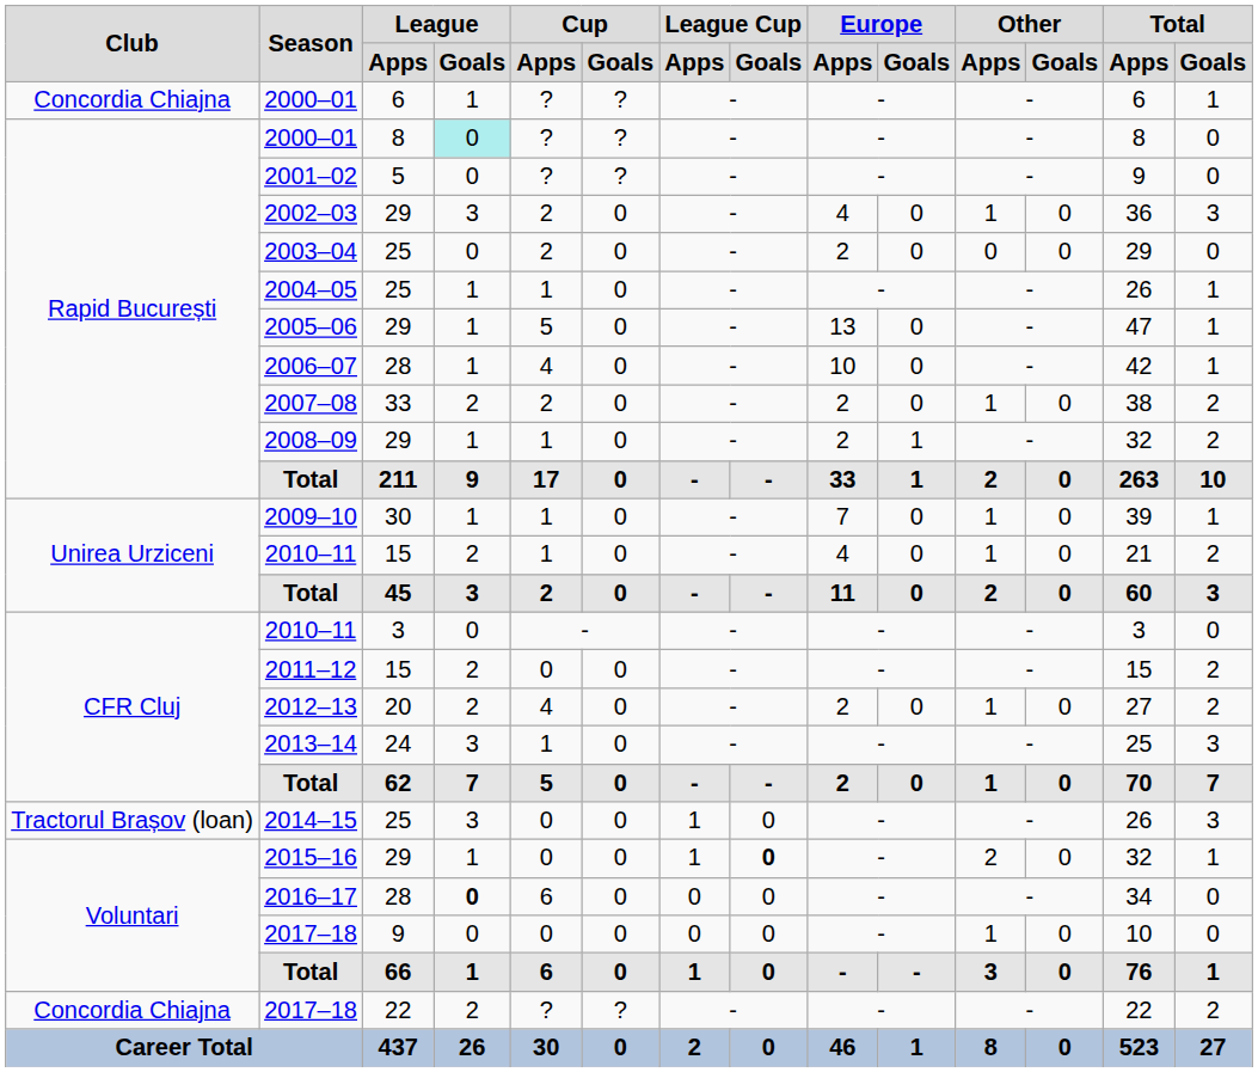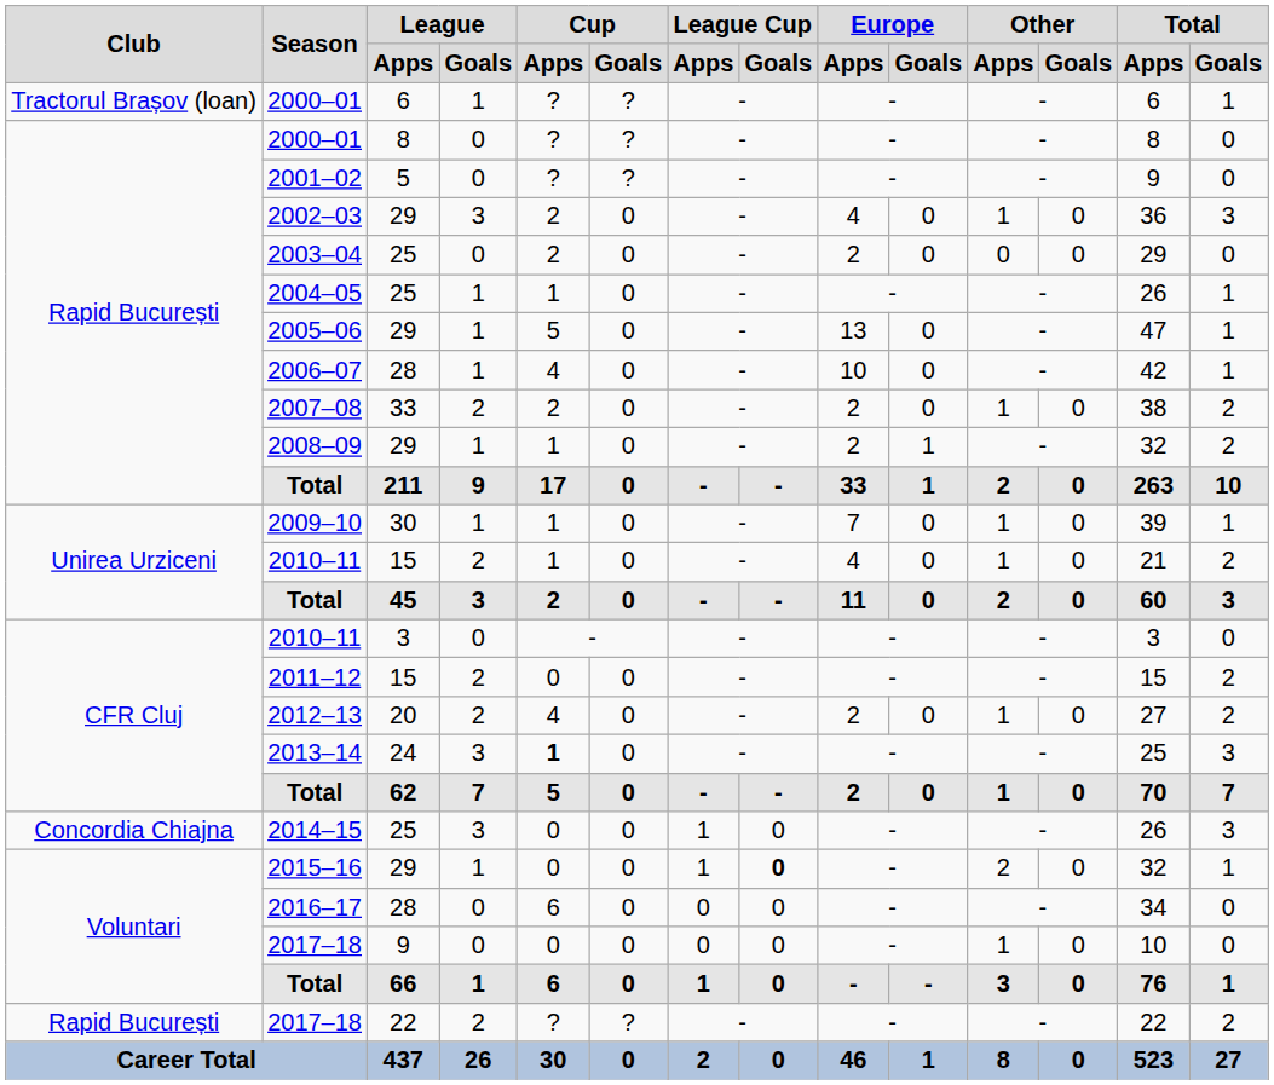 <table class="wikitable" style="text-align: center;">
 <tr>
 <th style="background: #DCDCDC; text-align: center" rowspan="2"><strong>Club</strong></th>
 <th style="background: #DCDCDC; text-align: center" rowspan="2"><strong>Season</strong></th>
 <th style="background: #DCDCDC; text-align: center" colspan="2"><strong>League</strong></th>
 <th style="background: #DCDCDC; text-align: center" colspan="2"><strong>Cup</strong></th>
 <th style="background: #DCDCDC; text-align: center" colspan="2"><strong>League Cup</strong></th>
 <th style="background: #DCDCDC; text-align: center" colspan="2"><a href='#'>Europe</a></th>
 <th style="background: #DCDCDC; text-align: center" colspan="2"><strong>Other</strong></th>
 <th style="background: #DCDCDC; text-align: center" colspan="3"><strong>Total</strong></th>
 </tr>
 <tr>
 <th style="background:#dcdcdc; text-align:center;">Apps</th>
 <th style="background:#dcdcdc; text-align:center;">Goals</th>
 <th style="background:#dcdcdc; text-align:center;">Apps</th>
 <th style="background:#dcdcdc; text-align:center;">Goals</th>
 <th style="background:#dcdcdc; text-align:center;">Apps</th>
 <th style="background:#dcdcdc; text-align:center;">Goals</th>
 <th style="background:#dcdcdc; text-align:center;">Apps</th>
 <th style="background:#dcdcdc; text-align:center;">Goals</th>
 <th style="background:#dcdcdc; text-align:center;">Apps</th>
 <th style="background:#dcdcdc; text-align:center;">Goals</th>
 <th style="background:#dcdcdc; text-align:center;">Apps</th>
 <th style="background:#dcdcdc; text-align:center;">Goals</th>
 </tr>
 <tr>
-<td><a href='#'>Concordia Chiajna</a></td>
+<td><a href='#'>Tractorul Brașov</a> (loan)</td>
 <td><a href='#'>2000–01</a></td>
 <td>6</td>
 <td>1</td>
 <td>?</td>
 <td>?</td>
 <td rowspan=1 colspan="2">-</td>
 <td rowspan=1 colspan="2">-</td>
 <td rowspan=1 colspan="2">-</td>
 <td>6</td>
 <td>1</td>
 </tr>
 <tr>
 <td rowspan="10"><a href='#'>Rapid București</a></td>
 <td><a href='#'>2000–01</a></td>
 <td>8</td>
-<td style="background: paleturquoise;">0</td>
+<td>0</td>
 <td>?</td>
 <td>?</td>
 <td rowspan=1 colspan="2">-</td>
 <td rowspan=1 colspan="2">-</td>
 <td rowspan=1 colspan="2">-</td>
 <td>8</td>
 <td>0</td>
 </tr>
 <tr>
 <td><a href='#'>2001–02</a></td>
 <td>5</td>
 <td>0</td>
 <td>?</td>
 <td>?</td>
 <td rowspan=1 colspan="2">-</td>
 <td rowspan=1 colspan="2">-</td>
 <td rowspan=1 colspan="2">-</td>
 <td>9</td>
 <td>0</td>
 </tr>
 <tr>
 <td><a href='#'>2002–03</a></td>
 <td>29</td>
 <td>3</td>
 <td>2</td>
 <td>0</td>
 <td rowspan=1 colspan="2">-</td>
 <td>4</td>
 <td>0</td>
 <td>1</td>
 <td>0</td>
 <td>36</td>
 <td>3</td>
 </tr>
 <tr>
 <td><a href='#'>2003–04</a></td>
 <td>25</td>
 <td>0</td>
 <td>2</td>
 <td>0</td>
 <td rowspan=1 colspan="2">-</td>
 <td>2</td>
 <td>0</td>
 <td>0</td>
 <td>0</td>
 <td>29</td>
 <td>0</td>
 </tr>
 <tr>
 <td><a href='#'>2004–05</a></td>
 <td>25</td>
 <td>1</td>
 <td>1</td>
 <td>0</td>
 <td rowspan=1 colspan="2">-</td>
 <td rowspan=1 colspan="2">-</td>
 <td rowspan=1 colspan="2">-</td>
 <td>26</td>
 <td>1</td>
 </tr>
 <tr>
 <td><a href='#'>2005–06</a></td>
 <td>29</td>
 <td>1</td>
 <td>5</td>
 <td>0</td>
 <td rowspan=1 colspan="2">-</td>
 <td>13</td>
 <td>0</td>
 <td rowspan=1 colspan="2">-</td>
 <td>47</td>
 <td>1</td>
 </tr>
 <tr>
 <td><a href='#'>2006–07</a></td>
 <td>28</td>
 <td>1</td>
 <td>4</td>
 <td>0</td>
 <td rowspan=1 colspan="2">-</td>
 <td>10</td>
 <td>0</td>
 <td rowspan=1 colspan="2">-</td>
 <td>42</td>
 <td>1</td>
 </tr>
 <tr>
 <td><a href='#'>2007–08</a></td>
 <td>33</td>
 <td>2</td>
 <td>2</td>
 <td>0</td>
 <td rowspan=1 colspan="2">-</td>
 <td>2</td>
 <td>0</td>
 <td>1</td>
 <td>0</td>
 <td>38</td>
 <td>2</td>
 </tr>
 <tr>
 <td><a href='#'>2008–09</a></td>
 <td>29</td>
 <td>1</td>
 <td>1</td>
 <td>0</td>
 <td rowspan=1 colspan="2">-</td>
 <td>2</td>
 <td>1</td>
 <td rowspan=1 colspan="2">-</td>
 <td>32</td>
 <td>2</td>
 </tr>
 <tr>
 <th style="background: #E5E5E5; text-align: center" colspan="1">Total</th>
 <th style="background:#e5e5e5; text-align:center;">211</th>
 <th style="background:#e5e5e5; text-align:center;">9</th>
 <th style="background:#e5e5e5; text-align:center;">17</th>
 <th style="background:#e5e5e5; text-align:center;">0</th>
 <th style="background:#e5e5e5; text-align:center;">-</th>
 <th style="background:#e5e5e5; text-align:center;">-</th>
 <th style="background:#e5e5e5; text-align:center;">33</th>
 <th style="background:#e5e5e5; text-align:center;">1</th>
 <th style="background:#e5e5e5; text-align:center;">2</th>
 <th style="background:#e5e5e5; text-align:center;">0</th>
 <th style="background:#e5e5e5; text-align:center;">263</th>
 <th style="background:#e5e5e5; text-align:center;">10</th>
 </tr>
 <tr>
 <td rowspan="3"><a href='#'>Unirea Urziceni</a></td>
 <td><a href='#'>2009–10</a></td>
 <td>30</td>
 <td>1</td>
 <td>1</td>
 <td>0</td>
 <td rowspan=1 colspan="2">-</td>
 <td>7</td>
 <td>0</td>
 <td>1</td>
 <td>0</td>
 <td>39</td>
 <td>1</td>
 </tr>
 <tr>
 <td><a href='#'>2010–11</a></td>
 <td>15</td>
 <td>2</td>
 <td>1</td>
 <td>0</td>
 <td rowspan=1 colspan="2">-</td>
 <td>4</td>
 <td>0</td>
 <td>1</td>
 <td>0</td>
 <td>21</td>
 <td>2</td>
 </tr>
 <tr>
 <th style="background: #E5E5E5; text-align: center" colspan="1">Total</th>
 <th style="background:#e5e5e5; text-align:center;">45</th>
 <th style="background:#e5e5e5; text-align:center;">3</th>
 <th style="background:#e5e5e5; text-align:center;">2</th>
 <th style="background:#e5e5e5; text-align:center;">0</th>
 <th style="background:#e5e5e5; text-align:center;">-</th>
 <th style="background:#e5e5e5; text-align:center;">-</th>
 <th style="background:#e5e5e5; text-align:center;">11</th>
 <th style="background:#e5e5e5; text-align:center;">0</th>
 <th style="background:#e5e5e5; text-align:center;">2</th>
 <th style="background:#e5e5e5; text-align:center;">0</th>
 <th style="background:#e5e5e5; text-align:center;">60</th>
 <th style="background:#e5e5e5; text-align:center;">3</th>
 </tr>
 <tr>
 <td rowspan="5"><a href='#'>CFR Cluj</a></td>
 <td><a href='#'>2010–11</a></td>
 <td>3</td>
 <td>0</td>
 <td rowspan=1 colspan="2">-</td>
 <td rowspan=1 colspan="2">-</td>
 <td rowspan=1 colspan="2">-</td>
 <td rowspan=1 colspan="2">-</td>
 <td>3</td>
 <td>0</td>
 </tr>
 <tr>
 <td><a href='#'>2011–12</a></td>
 <td>15</td>
 <td>2</td>
 <td>0</td>
 <td>0</td>
 <td rowspan=1 colspan="2">-</td>
 <td rowspan=1 colspan="2">-</td>
 <td rowspan=1 colspan="2">-</td>
 <td>15</td>
 <td>2</td>
 </tr>
 <tr>
 <td><a href='#'>2012–13</a></td>
 <td>20</td>
 <td>2</td>
 <td>4</td>
 <td>0</td>
 <td rowspan=1 colspan="2">-</td>
 <td>2</td>
 <td>0</td>
 <td>1</td>
 <td>0</td>
 <td>27</td>
 <td>2</td>
 </tr>
 <tr>
 <td><a href='#'>2013–14</a></td>
 <td>24</td>
 <td>3</td>
-<td>1</td>
+<td><strong>1</strong></td>
 <td>0</td>
 <td rowspan=1 colspan="2">-</td>
 <td rowspan=1 colspan="2">-</td>
 <td rowspan=1 colspan="2">-</td>
 <td>25</td>
 <td>3</td>
 </tr>
 <tr>
 <th style="background: #E5E5E5; text-align: center" colspan="1">Total</th>
 <th style="background:#e5e5e5; text-align:center;">62</th>
 <th style="background:#e5e5e5; text-align:center;">7</th>
 <th style="background:#e5e5e5; text-align:center;">5</th>
 <th style="background:#e5e5e5; text-align:center;">0</th>
 <th style="background:#e5e5e5; text-align:center;">-</th>
 <th style="background:#e5e5e5; text-align:center;">-</th>
 <th style="background:#e5e5e5; text-align:center;">2</th>
 <th style="background:#e5e5e5; text-align:center;">0</th>
 <th style="background:#e5e5e5; text-align:center;">1</th>
 <th style="background:#e5e5e5; text-align:center;">0</th>
 <th style="background:#e5e5e5; text-align:center;">70</th>
 <th style="background:#e5e5e5; text-align:center;">7</th>
 </tr>
 <tr>
-<td><a href='#'>Tractorul Brașov</a> (loan)</td>
+<td><a href='#'>Concordia Chiajna</a></td>
 <td><a href='#'>2014–15</a></td>
 <td>25</td>
 <td>3</td>
 <td>0</td>
 <td>0</td>
 <td>1</td>
 <td>0</td>
 <td rowspan=1 colspan="2">-</td>
 <td rowspan=1 colspan="2">-</td>
 <td>26</td>
 <td>3</td>
 </tr>
 <tr>
 <td rowspan="4"><a href='#'>Voluntari</a></td>
 <td><a href='#'>2015–16</a></td>
 <td>29</td>
 <td>1</td>
 <td>0</td>
 <td>0</td>
 <td>1</td>
 <td><strong>0</strong></td>
 <td rowspan=1 colspan="2">-</td>
 <td>2</td>
 <td>0</td>
 <td>32</td>
 <td>1</td>
 </tr>
 <tr>
 <td><a href='#'>2016–17</a></td>
 <td>28</td>
-<td><strong>0</strong></td>
+<td>0</td>
 <td>6</td>
 <td>0</td>
 <td>0</td>
 <td>0</td>
 <td rowspan=1 colspan="2">-</td>
 <td rowspan=1 colspan="2">-</td>
 <td>34</td>
 <td>0</td>
 </tr>
 <tr>
 <td><a href='#'>2017–18</a></td>
 <td>9</td>
 <td>0</td>
 <td>0</td>
 <td>0</td>
 <td>0</td>
 <td>0</td>
 <td rowspan=1 colspan="2">-</td>
 <td>1</td>
 <td>0</td>
 <td>10</td>
 <td>0</td>
 </tr>
 <tr>
 <th style="background: #E5E5E5; text-align: center" colspan="1">Total</th>
 <th style="background:#e5e5e5; text-align:center;">66</th>
 <th style="background:#e5e5e5; text-align:center;">1</th>
 <th style="background:#e5e5e5; text-align:center;">6</th>
 <th style="background:#e5e5e5; text-align:center;">0</th>
 <th style="background:#e5e5e5; text-align:center;">1</th>
 <th style="background:#e5e5e5; text-align:center;">0</th>
 <th style="background:#e5e5e5; text-align:center;">-</th>
 <th style="background:#e5e5e5; text-align:center;">-</th>
 <th style="background:#e5e5e5; text-align:center;">3</th>
 <th style="background:#e5e5e5; text-align:center;">0</th>
 <th style="background:#e5e5e5; text-align:center;">76</th>
 <th style="background:#e5e5e5; text-align:center;">1</th>
 </tr>
 <tr>
-<td><a href='#'>Concordia Chiajna</a></td>
+<td><a href='#'>Rapid București</a></td>
 <td><a href='#'>2017–18</a></td>
 <td>22</td>
 <td>2</td>
 <td>?</td>
 <td>?</td>
 <td rowspan=1 colspan="2">-</td>
 <td rowspan=1 colspan="2">-</td>
 <td rowspan=1 colspan="2">-</td>
 <td>22</td>
 <td>2</td>
 </tr>
 <tr>
 <th style="background: #b0c4de; text-align: center" colspan="2"><strong>Career Total</strong></th>
 <th style="background:#b0c4de; text-align:center;">437</th>
 <th style="background:#b0c4de; text-align:center;">26</th>
 <th style="background:#b0c4de; text-align:center;">30</th>
 <th style="background:#b0c4de; text-align:center;">0</th>
 <th style="background:#b0c4de; text-align:center;">2</th>
 <th style="background:#b0c4de; text-align:center;">0</th>
 <th style="background:#b0c4de; text-align:center;">46</th>
 <th style="background:#b0c4de; text-align:center;">1</th>
 <th style="background:#b0c4de; text-align:center;">8</th>
 <th style="background:#b0c4de; text-align:center;">0</th>
 <th style="background:#b0c4de; text-align:center;">523</th>
 <th style="background:#b0c4de; text-align:center;">27</th>
 </tr>
 </table>
